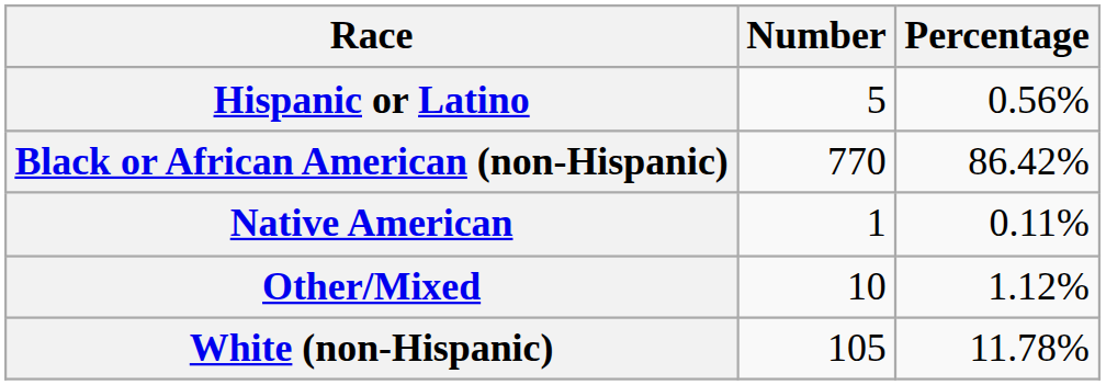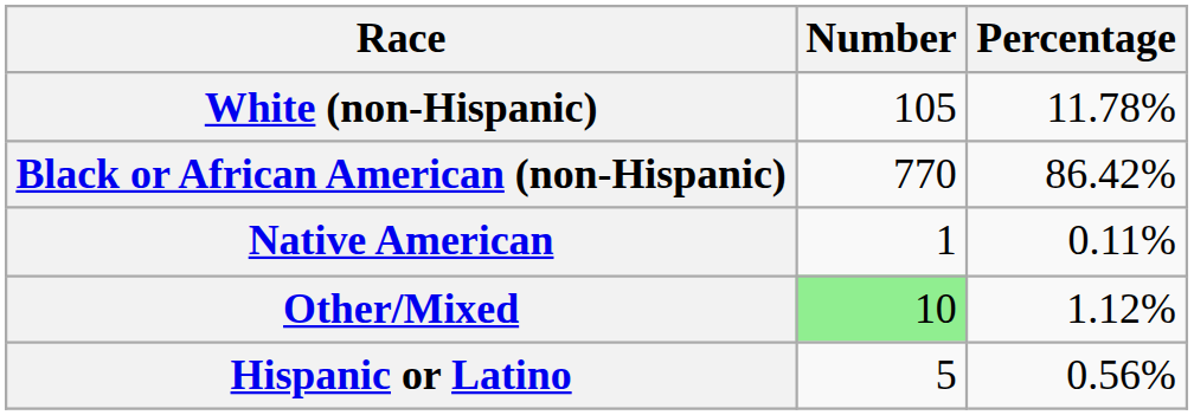 <table class="wikitable" style="text-align:right">
 <tr>
 <th scope="col">Race</th>
 <th scope="col">Number</th>
 <th scope="col">Percentage</th>
 </tr>
 <tr>
-<th scope="row"><a href='#'>Hispanic</a> or <a href='#'>Latino</a></th>
-<td>5</td>
-<td>0.56%</td>
+<th scope="row"><a href='#'>White</a> (non-Hispanic)</th>
+<td>105</td>
+<td>11.78%</td>
 </tr>
 <tr>
 <th scope="row"><a href='#'>Black or African American</a> (non-Hispanic)</th>
 <td>770</td>
 <td>86.42%</td>
 </tr>
 <tr>
 <th scope="row"><a href='#'>Native American</a></th>
 <td>1</td>
 <td>0.11%</td>
 </tr>
 <tr>
 <th scope="row"><a href='#'>Other/Mixed</a></th>
-<td>10</td>
+<td style="background: lightgreen;">10</td>
 <td>1.12%</td>
 </tr>
 <tr>
-<th scope="row"><a href='#'>White</a> (non-Hispanic)</th>
-<td>105</td>
-<td>11.78%</td>
+<th scope="row"><a href='#'>Hispanic</a> or <a href='#'>Latino</a></th>
+<td>5</td>
+<td>0.56%</td>
 </tr>
 </table>
